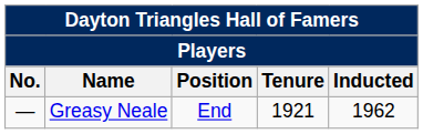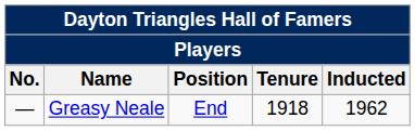 <table class="wikitable" style="text-align:center">
 <tr>
 <th colspan="5" style="background:#00285D; color:white;">Dayton Triangles Hall of Famers</th>
 </tr>
 <tr>
 <th colspan="5" style="background:#00285D; color:white;">Players</th>
 </tr>
 <tr>
 <th>No.</th>
 <th>Name</th>
 <th>Position</th>
 <th>Tenure</th>
 <th>Inducted</th>
 </tr>
 <tr>
 <td>—</td>
 <td><a href='#'>Greasy Neale</a></td>
 <td><a href='#'>End</a></td>
-<td>1921</td>
+<td>1918</td>
 <td>1962</td>
 </tr>
 </table>
